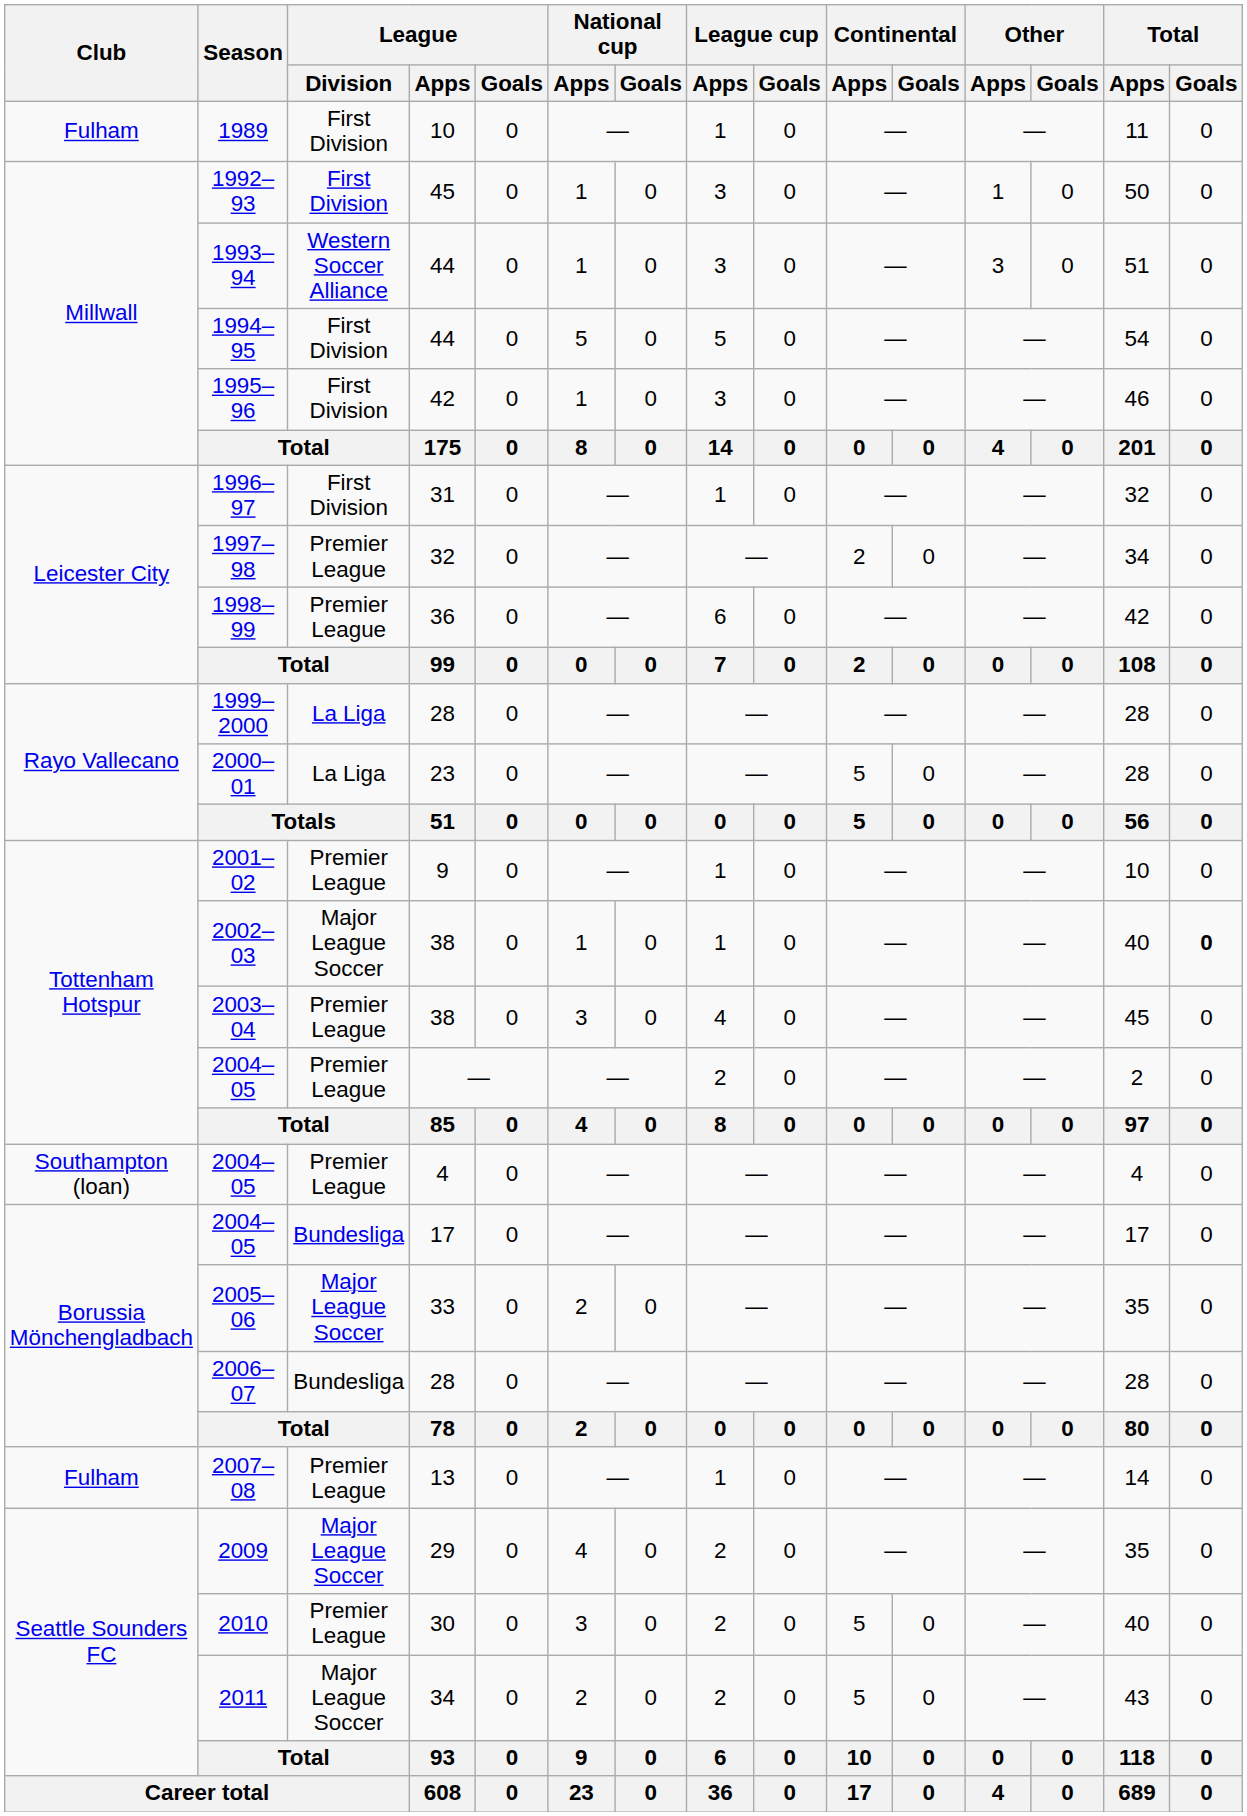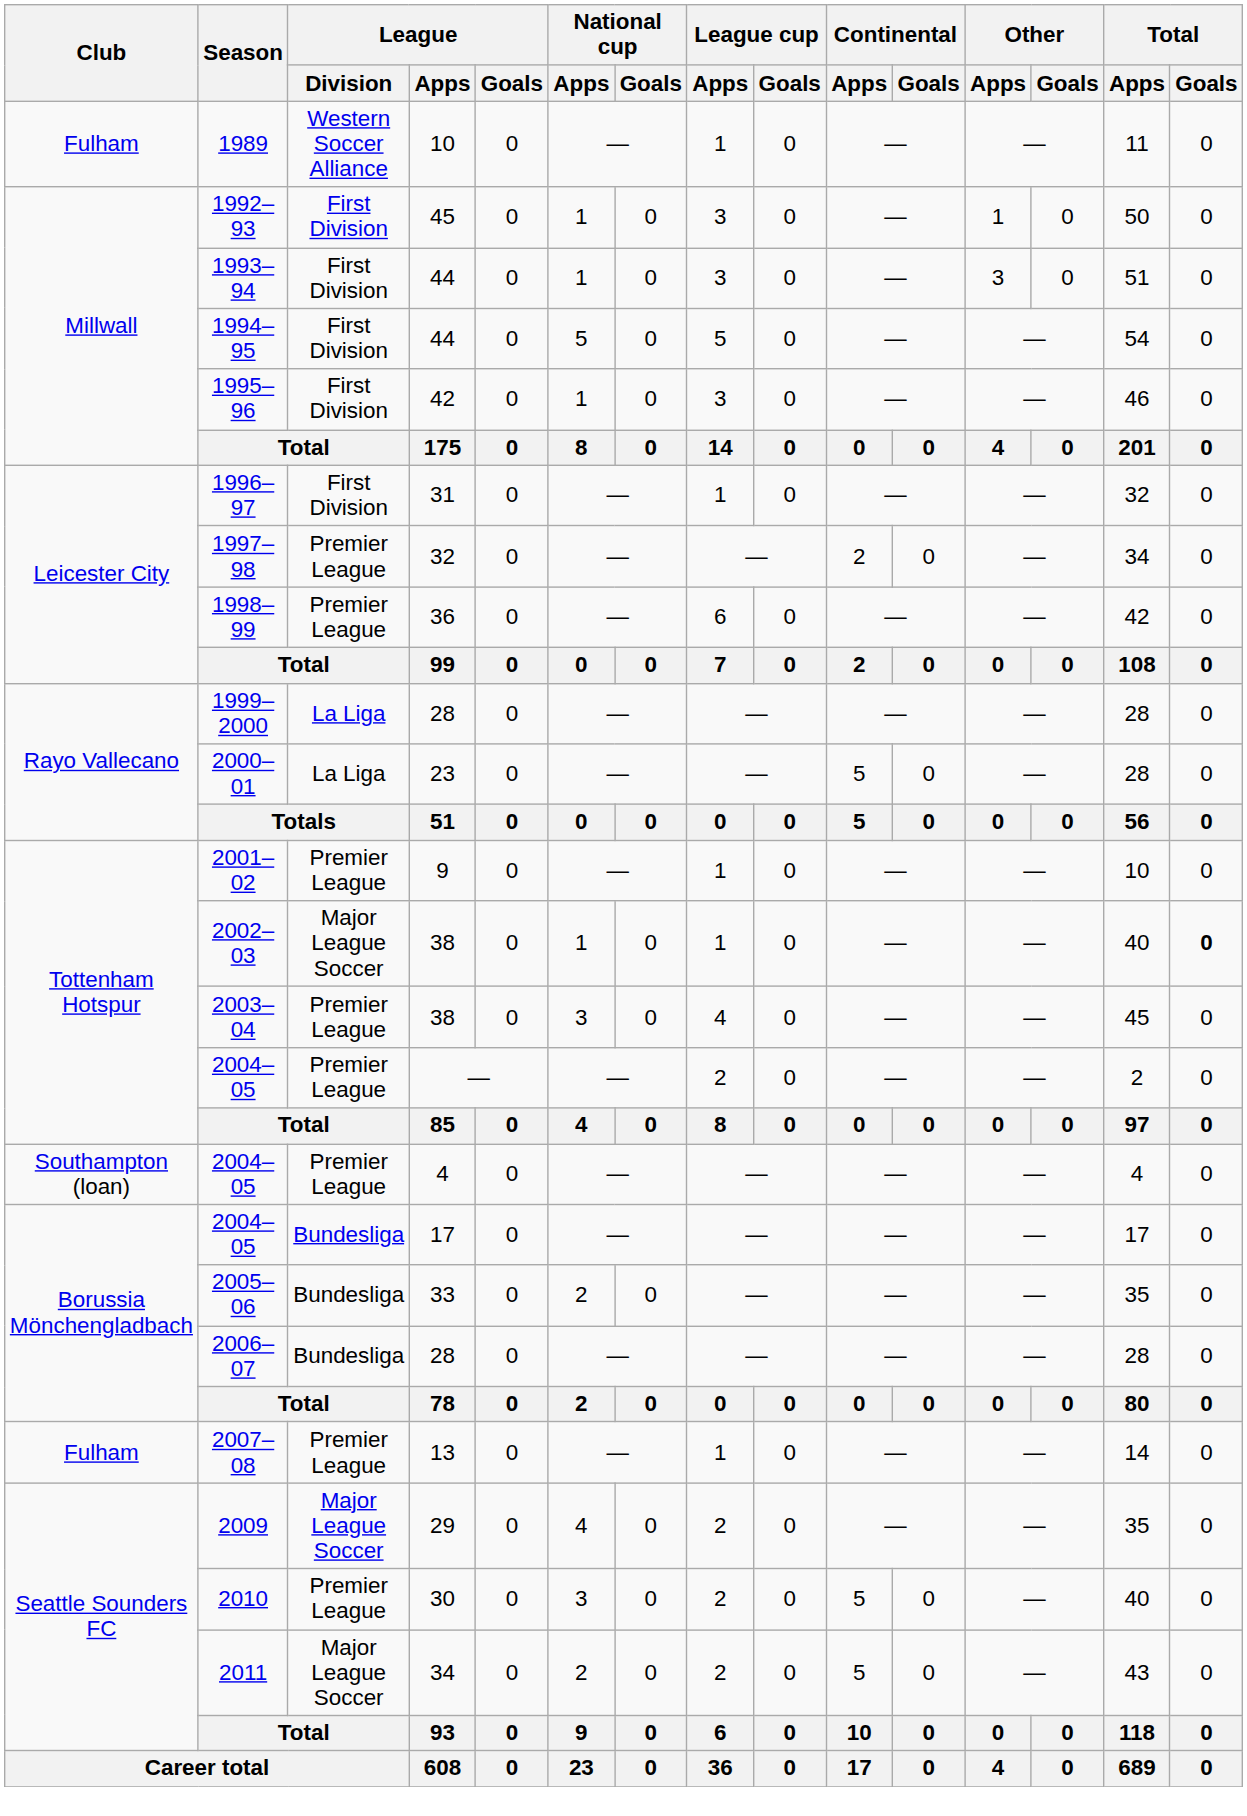 <table class="wikitable" style="text-align:center">
 <tr>
 <th rowspan="2">Club</th>
 <th rowspan="2">Season</th>
 <th colspan="3">League</th>
 <th colspan="2">National cup</th>
 <th colspan="2">League cup</th>
 <th colspan="2">Continental</th>
 <th colspan="2">Other</th>
 <th colspan="2">Total</th>
 </tr>
 <tr>
 <th>Division</th>
 <th>Apps</th>
 <th>Goals</th>
 <th>Apps</th>
 <th>Goals</th>
 <th>Apps</th>
 <th>Goals</th>
 <th>Apps</th>
 <th>Goals</th>
 <th>Apps</th>
 <th>Goals</th>
 <th>Apps</th>
 <th>Goals</th>
 </tr>
 <tr>
 <td><a href='#'>Fulham</a></td>
 <td><a href='#'>1989</a></td>
-<td>First Division</td>
+<td><a href='#'>Western Soccer Alliance</a></td>
 <td>10</td>
 <td>0</td>
 <td colspan="2">—</td>
 <td>1</td>
 <td>0</td>
 <td colspan="2">—</td>
 <td colspan="2">—</td>
 <td>11</td>
 <td>0</td>
 </tr>
 <tr>
 <td rowspan="5"><a href='#'>Millwall</a></td>
 <td><a href='#'>1992–93</a></td>
 <td><a href='#'>First Division</a></td>
 <td>45</td>
 <td>0</td>
 <td>1</td>
 <td>0</td>
 <td>3</td>
 <td>0</td>
 <td colspan="2">—</td>
 <td>1</td>
 <td>0</td>
 <td>50</td>
 <td>0</td>
 </tr>
 <tr>
 <td><a href='#'>1993–94</a></td>
-<td><a href='#'>Western Soccer Alliance</a></td>
+<td>First Division</td>
 <td>44</td>
 <td>0</td>
 <td>1</td>
 <td>0</td>
 <td>3</td>
 <td>0</td>
 <td colspan="2">—</td>
 <td>3</td>
 <td>0</td>
 <td>51</td>
 <td>0</td>
 </tr>
 <tr>
 <td><a href='#'>1994–95</a></td>
 <td>First Division</td>
 <td>44</td>
 <td>0</td>
 <td>5</td>
 <td>0</td>
 <td>5</td>
 <td>0</td>
 <td colspan="2">—</td>
 <td colspan="2">—</td>
 <td>54</td>
 <td>0</td>
 </tr>
 <tr>
 <td><a href='#'>1995–96</a></td>
 <td>First Division</td>
 <td>42</td>
 <td>0</td>
 <td>1</td>
 <td>0</td>
 <td>3</td>
 <td>0</td>
 <td colspan="2">—</td>
 <td colspan="2">—</td>
 <td>46</td>
 <td>0</td>
 </tr>
 <tr>
 <th colspan="2">Total</th>
 <th>175</th>
 <th>0</th>
 <th>8</th>
 <th>0</th>
 <th>14</th>
 <th>0</th>
 <th>0</th>
 <th>0</th>
 <th>4</th>
 <th>0</th>
 <th>201</th>
 <th>0</th>
 </tr>
 <tr>
 <td rowspan="4"><a href='#'>Leicester City</a></td>
 <td><a href='#'>1996–97</a></td>
 <td>First Division</td>
 <td>31</td>
 <td>0</td>
 <td colspan="2">—</td>
 <td>1</td>
 <td>0</td>
 <td colspan="2">—</td>
 <td colspan="2">—</td>
 <td>32</td>
 <td>0</td>
 </tr>
 <tr>
 <td><a href='#'>1997–98</a></td>
 <td>Premier League</td>
 <td>32</td>
 <td>0</td>
 <td colspan="2">—</td>
 <td colspan="2">—</td>
 <td>2</td>
 <td>0</td>
 <td colspan="2">—</td>
 <td>34</td>
 <td>0</td>
 </tr>
 <tr>
 <td><a href='#'>1998–99</a></td>
 <td>Premier League</td>
 <td>36</td>
 <td>0</td>
 <td colspan="2">—</td>
 <td>6</td>
 <td>0</td>
 <td colspan="2">—</td>
 <td colspan="2">—</td>
 <td>42</td>
 <td>0</td>
 </tr>
 <tr>
 <th colspan="2">Total</th>
 <th>99</th>
 <th>0</th>
 <th>0</th>
 <th>0</th>
 <th>7</th>
 <th>0</th>
 <th>2</th>
 <th>0</th>
 <th>0</th>
 <th>0</th>
 <th>108</th>
 <th>0</th>
 </tr>
 <tr>
 <td rowspan="3"><a href='#'>Rayo Vallecano</a></td>
 <td><a href='#'>1999–2000</a></td>
 <td><a href='#'>La Liga</a></td>
 <td>28</td>
 <td>0</td>
 <td colspan="2">—</td>
 <td colspan="2">—</td>
 <td colspan="2">—</td>
 <td colspan="2">—</td>
 <td>28</td>
 <td>0</td>
 </tr>
 <tr>
 <td><a href='#'>2000–01</a></td>
 <td>La Liga</td>
 <td>23</td>
 <td>0</td>
 <td colspan="2">—</td>
 <td colspan="2">—</td>
 <td>5</td>
 <td>0</td>
 <td colspan="2">—</td>
 <td>28</td>
 <td>0</td>
 </tr>
 <tr>
 <th colspan="2">Totals</th>
 <th>51</th>
 <th>0</th>
 <th>0</th>
 <th>0</th>
 <th>0</th>
 <th>0</th>
 <th>5</th>
 <th>0</th>
 <th>0</th>
 <th>0</th>
 <th>56</th>
 <th>0</th>
 </tr>
 <tr>
 <td rowspan="5"><a href='#'>Tottenham Hotspur</a></td>
 <td><a href='#'>2001–02</a></td>
 <td>Premier League</td>
 <td>9</td>
 <td>0</td>
 <td colspan="2">—</td>
 <td>1</td>
 <td>0</td>
 <td colspan="2">—</td>
 <td colspan="2">—</td>
 <td>10</td>
 <td>0</td>
 </tr>
 <tr>
 <td><a href='#'>2002–03</a></td>
 <td>Major League Soccer</td>
 <td>38</td>
 <td>0</td>
 <td>1</td>
 <td>0</td>
 <td>1</td>
 <td>0</td>
 <td colspan="2">—</td>
 <td colspan="2">—</td>
 <td>40</td>
 <td><strong>0</strong></td>
 </tr>
 <tr>
 <td><a href='#'>2003–04</a></td>
 <td>Premier League</td>
 <td>38</td>
 <td>0</td>
 <td>3</td>
 <td>0</td>
 <td>4</td>
 <td>0</td>
 <td colspan="2">—</td>
 <td colspan="2">—</td>
 <td>45</td>
 <td>0</td>
 </tr>
 <tr>
 <td><a href='#'>2004–05</a></td>
 <td>Premier League</td>
 <td colspan="2">—</td>
 <td colspan="2">—</td>
 <td>2</td>
 <td>0</td>
 <td colspan="2">—</td>
 <td colspan="2">—</td>
 <td>2</td>
 <td>0</td>
 </tr>
 <tr>
 <th colspan="2">Total</th>
 <th>85</th>
 <th>0</th>
 <th>4</th>
 <th>0</th>
 <th>8</th>
 <th>0</th>
 <th>0</th>
 <th>0</th>
 <th>0</th>
 <th>0</th>
 <th>97</th>
 <th>0</th>
 </tr>
 <tr>
 <td><a href='#'>Southampton</a> (loan)</td>
 <td><a href='#'>2004–05</a></td>
 <td>Premier League</td>
 <td>4</td>
 <td>0</td>
 <td colspan="2">—</td>
 <td colspan="2">—</td>
 <td colspan="2">—</td>
 <td colspan="2">—</td>
 <td>4</td>
 <td>0</td>
 </tr>
 <tr>
 <td rowspan="4"><a href='#'>Borussia Mönchengladbach</a></td>
 <td><a href='#'>2004–05</a></td>
 <td><a href='#'>Bundesliga</a></td>
 <td>17</td>
 <td>0</td>
 <td colspan="2">—</td>
 <td colspan="2">—</td>
 <td colspan="2">—</td>
 <td colspan="2">—</td>
 <td>17</td>
 <td>0</td>
 </tr>
 <tr>
 <td><a href='#'>2005–06</a></td>
-<td><a href='#'>Major League Soccer</a></td>
+<td>Bundesliga</td>
 <td>33</td>
 <td>0</td>
 <td>2</td>
 <td>0</td>
 <td colspan="2">—</td>
 <td colspan="2">—</td>
 <td colspan="2">—</td>
 <td>35</td>
 <td>0</td>
 </tr>
 <tr>
 <td><a href='#'>2006–07</a></td>
 <td>Bundesliga</td>
 <td>28</td>
 <td>0</td>
 <td colspan="2">—</td>
 <td colspan="2">—</td>
 <td colspan="2">—</td>
 <td colspan="2">—</td>
 <td>28</td>
 <td>0</td>
 </tr>
 <tr>
 <th colspan="2">Total</th>
 <th>78</th>
 <th>0</th>
 <th>2</th>
 <th>0</th>
 <th>0</th>
 <th>0</th>
 <th>0</th>
 <th>0</th>
 <th>0</th>
 <th>0</th>
 <th>80</th>
 <th>0</th>
 </tr>
 <tr>
 <td><a href='#'>Fulham</a></td>
 <td><a href='#'>2007–08</a></td>
 <td>Premier League</td>
 <td>13</td>
 <td>0</td>
 <td colspan="2">—</td>
 <td>1</td>
 <td>0</td>
 <td colspan="2">—</td>
 <td colspan="2">—</td>
 <td>14</td>
 <td>0</td>
 </tr>
 <tr>
 <td rowspan="4"><a href='#'>Seattle Sounders FC</a></td>
 <td><a href='#'>2009</a></td>
 <td><a href='#'>Major League Soccer</a></td>
 <td>29</td>
 <td>0</td>
 <td>4</td>
 <td>0</td>
 <td>2</td>
 <td>0</td>
 <td colspan="2">—</td>
 <td colspan="2">—</td>
 <td>35</td>
 <td>0</td>
 </tr>
 <tr>
 <td><a href='#'>2010</a></td>
 <td>Premier League</td>
 <td>30</td>
 <td>0</td>
 <td>3</td>
 <td>0</td>
 <td>2</td>
 <td>0</td>
 <td>5</td>
 <td>0</td>
 <td colspan="2">—</td>
 <td>40</td>
 <td>0</td>
 </tr>
 <tr>
 <td><a href='#'>2011</a></td>
 <td>Major League Soccer</td>
 <td>34</td>
 <td>0</td>
 <td>2</td>
 <td>0</td>
 <td>2</td>
 <td>0</td>
 <td>5</td>
 <td>0</td>
 <td colspan="2">—</td>
 <td>43</td>
 <td>0</td>
 </tr>
 <tr>
 <th colspan="2">Total</th>
 <th>93</th>
 <th>0</th>
 <th>9</th>
 <th>0</th>
 <th>6</th>
 <th>0</th>
 <th>10</th>
 <th>0</th>
 <th>0</th>
 <th>0</th>
 <th>118</th>
 <th>0</th>
 </tr>
 <tr>
 <th colspan="3">Career total</th>
 <th>608</th>
 <th>0</th>
 <th>23</th>
 <th>0</th>
 <th>36</th>
 <th>0</th>
 <th>17</th>
 <th>0</th>
 <th>4</th>
 <th>0</th>
 <th>689</th>
 <th>0</th>
 </tr>
 </table>
